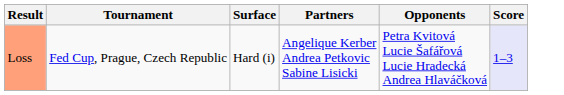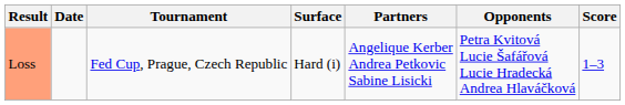 <table class="sortable wikitable nowrap">
 <tr>
 <th>Result</th>
+<th>Date</th>
 <th>Tournament</th>
 <th>Surface</th>
 <th>Partners</th>
 <th>Opponents</th>
 <th class="unsortable">Score</th>
 </tr>
 <tr>
 <td style="background:#ffa07a;">Loss</td>
+<td><a href='#'></a></td>
 <td><a href='#'>Fed Cup</a>, Prague, Czech Republic</td>
 <td>Hard (i)</td>
 <td> <a href='#'>Angelique Kerber</a><br> <a href='#'>Andrea Petkovic</a><br> <a href='#'>Sabine Lisicki</a></td>
 <td> <a href='#'>Petra Kvitová</a><br> <a href='#'>Lucie Šafářová</a><br> <a href='#'>Lucie Hradecká</a><br> <a href='#'>Andrea Hlaváčková</a></td>
-<td style="background: lavender;"><a href='#'>1–3</a></td>
+<td><a href='#'>1–3</a></td>
 </tr>
 </table>
